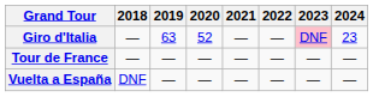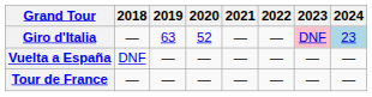 <table class="wikitable plainrowheaders">
 <tr>
 <th scope="col"><a href='#'>Grand Tour</a></th>
 <th scope="col">2018</th>
 <th scope="col">2019</th>
 <th scope="col">2020</th>
 <th scope="col">2021</th>
 <th scope="col">2022</th>
 <th scope="col">2023</th>
 <th scope="col">2024</th>
 </tr>
 <tr style="text-align:center;">
 <th scope="row"> <a href='#'>Giro d'Italia</a></th>
 <td>—</td>
 <td><a href='#'>63</a></td>
 <td><a href='#'>52</a></td>
 <td>—</td>
 <td>—</td>
 <td style="background: pink;"><a href='#'>DNF</a></td>
-<td><a href='#'>23</a></td>
+<td style="background: lightblue;"><a href='#'>23</a></td>
+</tr>
+<tr style="text-align:center;">
+<th scope="row"> <a href='#'>Vuelta a España</a></th>
+<td><a href='#'>DNF</a></td>
+<td>—</td>
+<td>—</td>
+<td>—</td>
+<td>—</td>
+<td>—</td>
+<td>—</td>
 </tr>
 <tr style="text-align:center;">
 <th scope="row"> <a href='#'>Tour de France</a></th>
 <td>—</td>
 <td>—</td>
 <td>—</td>
 <td>—</td>
 <td>—</td>
 <td>—</td>
 <td>—</td>
 </tr>
-<tr style="text-align:center;">
-<th scope="row"> <a href='#'>Vuelta a España</a></th>
-<td><a href='#'>DNF</a></td>
-<td>—</td>
-<td>—</td>
-<td>—</td>
-<td>—</td>
-<td>—</td>
-<td>—</td>
-</tr>
 </table>
